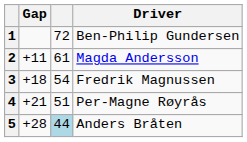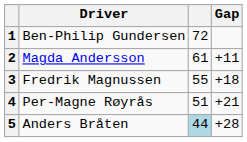 <table class="wikitable" style="font-size: 95%;">
 <tr>
 <th></th>
+<th>Driver</th>
+<th></th>
 <th>Gap</th>
-<th></th>
-<th>Driver</th>
 </tr>
 <tr>
 <th>1</th>
+<td> Ben-Philip Gundersen</td>
+<td align="right">72</td>
 <td align="right"></td>
-<td align="right">72</td>
-<td> Ben-Philip Gundersen</td>
 </tr>
 <tr>
 <th>2</th>
+<td> <a href='#'>Magda Andersson</a></td>
+<td align="right">61</td>
 <td align="right">+11</td>
-<td align="right">61</td>
-<td> <a href='#'>Magda Andersson</a></td>
 </tr>
 <tr>
 <th>3</th>
+<td> Fredrik Magnussen</td>
+<td align="right">55</td>
 <td align="right">+18</td>
-<td align="right">54</td>
-<td> Fredrik Magnussen</td>
 </tr>
 <tr>
 <th>4</th>
+<td> Per-Magne Røyrås</td>
+<td align="right">51</td>
 <td align="right">+21</td>
-<td align="right">51</td>
-<td> Per-Magne Røyrås</td>
 </tr>
 <tr>
 <th>5</th>
+<td> Anders Bråten</td>
+<td align="right" style="background: lightblue;">44</td>
 <td align="right">+28</td>
-<td align="right" style="background: lightblue;">44</td>
-<td> Anders Bråten</td>
 </tr>
 </table>
